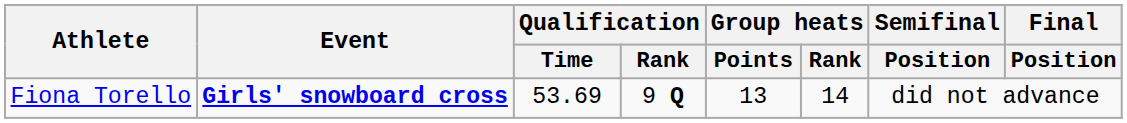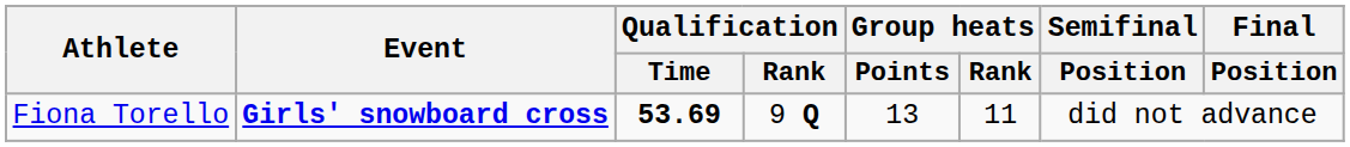 <table class="wikitable" style="font-size:90%">
 <tr>
 <th rowspan="2">Athlete</th>
 <th rowspan="2">Event</th>
 <th colspan=2>Qualification</th>
 <th colspan=2>Group heats</th>
 <th>Semifinal</th>
 <th>Final</th>
 </tr>
 <tr style="font-size:95%">
 <th>Time</th>
 <th>Rank</th>
 <th>Points</th>
 <th>Rank</th>
 <th>Position</th>
 <th>Position</th>
 </tr>
 <tr align=center>
 <td align=left><a href='#'>Fiona Torello</a></td>
 <td align=left><strong><a href='#'>Girls' snowboard cross</a></strong></td>
-<td>53.69</td>
+<td><strong>53.69</strong></td>
 <td>9 <strong>Q</strong></td>
 <td>13</td>
-<td>14</td>
+<td>11</td>
 <td colspan=2>did not advance</td>
 </tr>
 </table>
